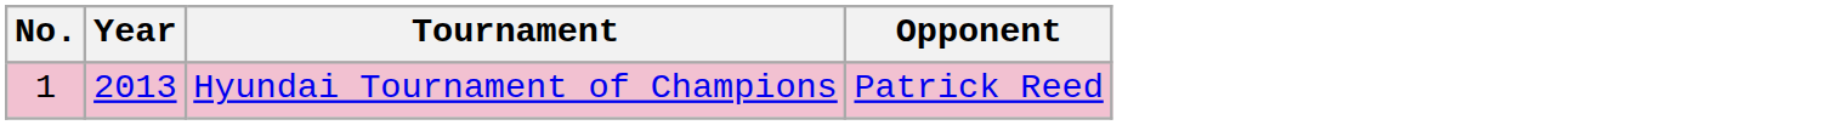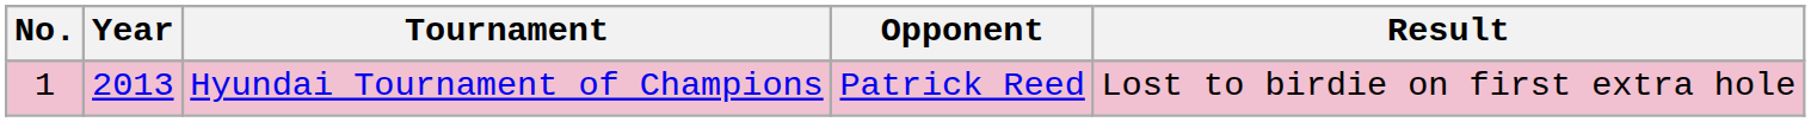 <table class="wikitable" style="font-size:95%;">
 <tr>
 <th>No.</th>
 <th>Year</th>
 <th>Tournament</th>
 <th>Opponent</th>
+<th>Result</th>
 </tr>
 <tr style="background:#F2C1D1;">
 <td align=center>1</td>
 <td align=center><a href='#'>2013</a></td>
 <td><a href='#'>Hyundai Tournament of Champions</a></td>
 <td> <a href='#'>Patrick Reed</a></td>
+<td>Lost to birdie on first extra hole</td>
 </tr>
 </table>
